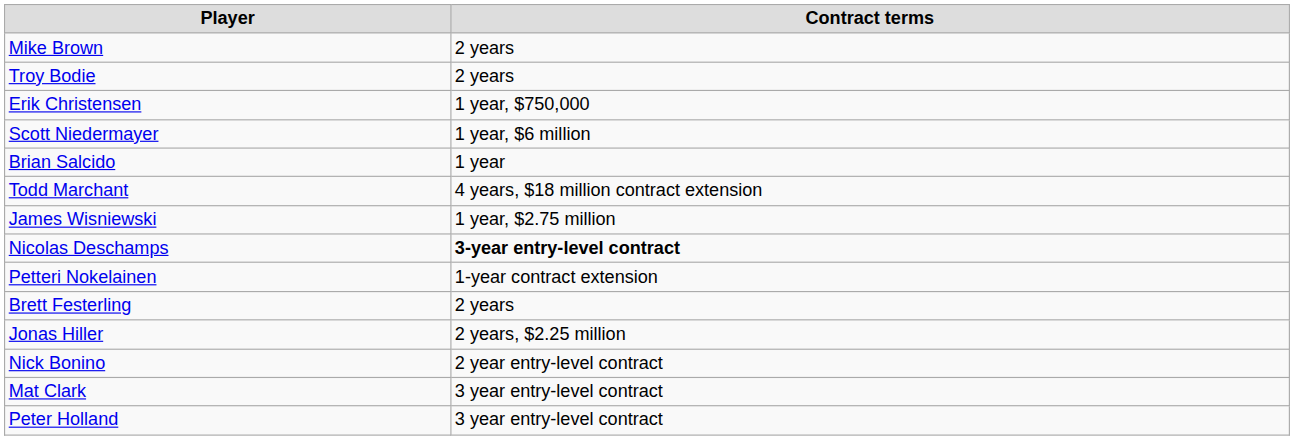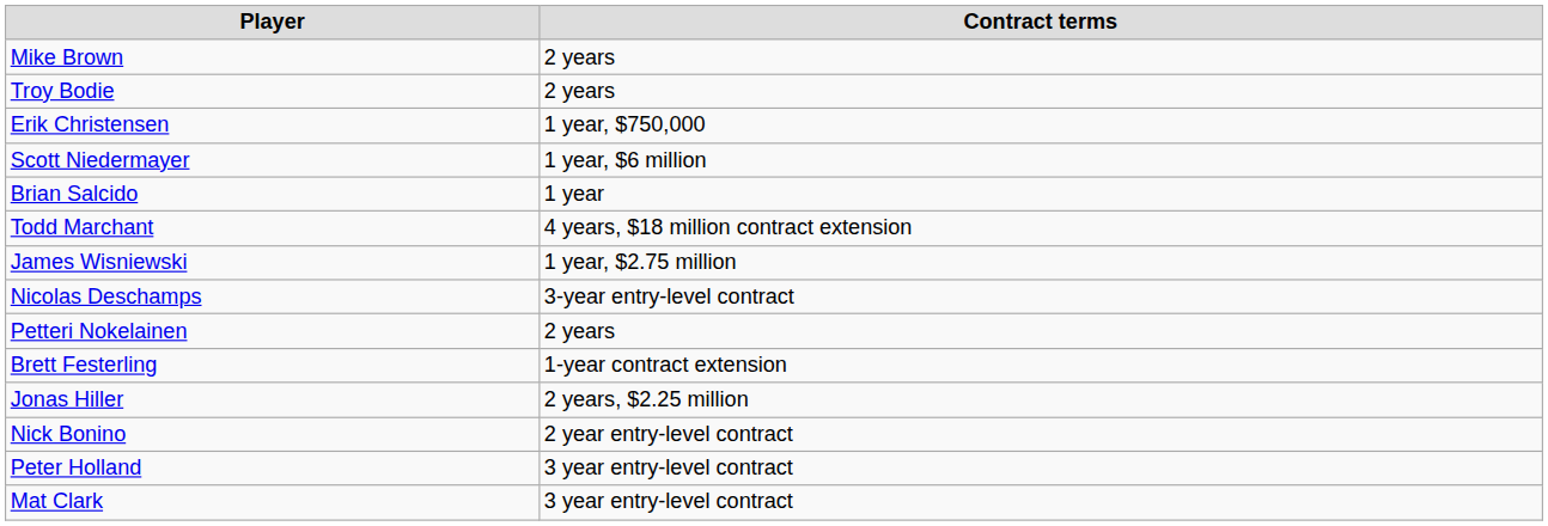 <table class="wikitable" width=90%>
 <tr align="center" bgcolor="#dddddd">
 <td><strong>Player</strong></td>
 <td><strong>Contract terms</strong></td>
 </tr>
 <tr>
 <td><a href='#'>Mike Brown</a></td>
 <td>2 years</td>
 </tr>
 <tr>
 <td><a href='#'>Troy Bodie</a></td>
 <td>2 years</td>
 </tr>
 <tr>
 <td><a href='#'>Erik Christensen</a></td>
 <td>1 year, $750,000</td>
 </tr>
 <tr>
 <td><a href='#'>Scott Niedermayer</a></td>
 <td>1 year, $6 million</td>
 </tr>
 <tr>
 <td><a href='#'>Brian Salcido</a></td>
 <td>1 year</td>
 </tr>
 <tr>
 <td><a href='#'>Todd Marchant</a></td>
 <td>4 years, $18 million contract extension</td>
 </tr>
 <tr>
 <td><a href='#'>James Wisniewski</a></td>
 <td>1 year, $2.75 million</td>
 </tr>
 <tr>
 <td><a href='#'>Nicolas Deschamps</a></td>
-<td><strong>3-year entry-level contract</strong></td>
+<td>3-year entry-level contract</td>
 </tr>
 <tr>
 <td><a href='#'>Petteri Nokelainen</a></td>
-<td>1-year contract extension</td>
+<td>2 years</td>
 </tr>
 <tr>
 <td><a href='#'>Brett Festerling</a></td>
-<td>2 years</td>
+<td>1-year contract extension</td>
 </tr>
 <tr>
 <td><a href='#'>Jonas Hiller</a></td>
 <td>2 years, $2.25 million</td>
 </tr>
 <tr>
 <td><a href='#'>Nick Bonino</a></td>
 <td>2 year entry-level contract</td>
 </tr>
 <tr>
+<td><a href='#'>Peter Holland</a></td>
+<td>3 year entry-level contract</td>
+</tr>
+<tr>
 <td><a href='#'>Mat Clark</a></td>
 <td>3 year entry-level contract</td>
 </tr>
-<tr>
-<td><a href='#'>Peter Holland</a></td>
-<td>3 year entry-level contract</td>
-</tr>
 </table>
